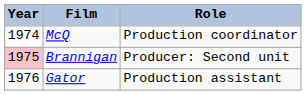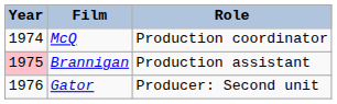 <table class="wikitable" style="font-size:95%;">
 <tr>
 <th style="background:#B0C4DE;">Year</th>
 <th style="background:#B0C4DE;">Film</th>
 <th style="background:#B0C4DE;">Role</th>
 </tr>
 <tr>
 <td>1974</td>
 <td><em><a href='#'>McQ</a></em></td>
 <td>Production coordinator</td>
 </tr>
 <tr>
 <td style="background: pink;">1975</td>
 <td><em><a href='#'>Brannigan</a></em></td>
-<td>Producer: Second unit</td>
+<td>Production assistant</td>
 </tr>
 <tr>
 <td>1976</td>
 <td><em><a href='#'>Gator</a></em></td>
-<td>Production assistant</td>
+<td>Producer: Second unit</td>
 </tr>
 </table>
